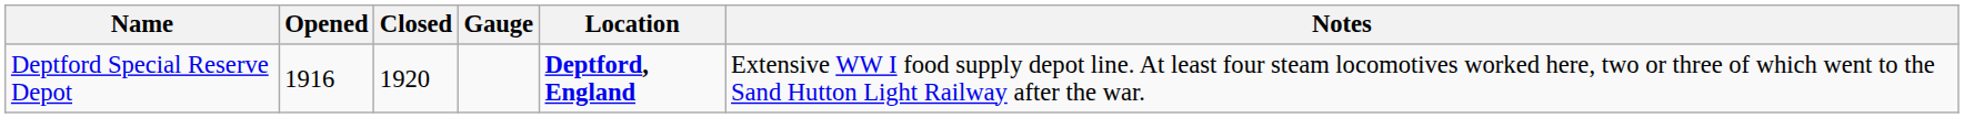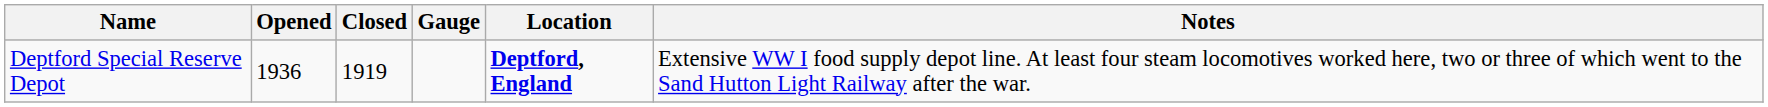 <table class="wikitable">
 <tr>
 <th>Name</th>
 <th>Opened</th>
 <th>Closed</th>
 <th>Gauge</th>
 <th>Location</th>
 <th>Notes</th>
 </tr>
 <tr>
 <td><a href='#'>Deptford Special Reserve Depot</a></td>
-<td>1916</td>
-<td>1920</td>
+<td>1936</td>
+<td>1919</td>
 <td></td>
 <td><strong><a href='#'>Deptford</a>, <a href='#'>England</a></strong></td>
 <td>Extensive <a href='#'>WW I</a> food supply depot line. At least four steam locomotives worked here, two or three of which went to the <a href='#'>Sand Hutton Light Railway</a> after the war.</td>
 </tr>
 </table>
